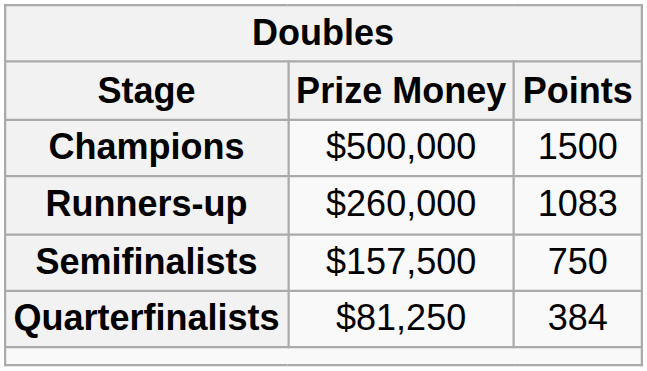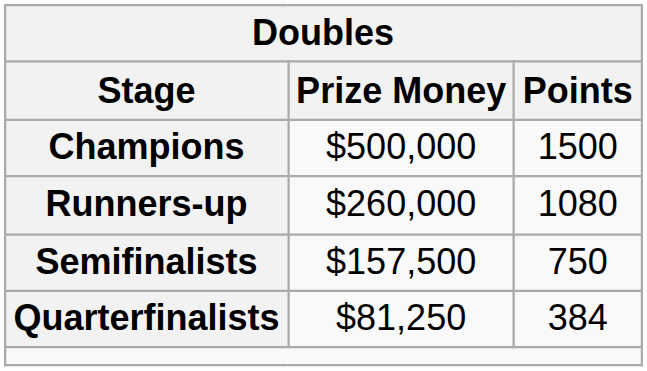 <table class=wikitable style=text-align:center>
 <tr style="background:#d1e4fd;">
 <th colspan=3>Doubles</th>
 </tr>
 <tr style="background:#d1e4fd;">
 <th>Stage</th>
 <th>Prize Money</th>
 <th>Points</th>
 </tr>
 <tr>
 <th>Champions</th>
 <td>$500,000</td>
 <td>1500</td>
 </tr>
 <tr>
 <th>Runners-up</th>
 <td>$260,000</td>
-<td>1083</td>
+<td>1080</td>
 </tr>
 <tr>
 <th>Semifinalists</th>
 <td>$157,500</td>
 <td>750</td>
 </tr>
 <tr>
 <th>Quarterfinalists</th>
 <td>$81,250</td>
 <td>384</td>
 </tr>
 <tr>
 <td colspan="3" style="text-align:center;"></td>
 </tr>
 </table>
